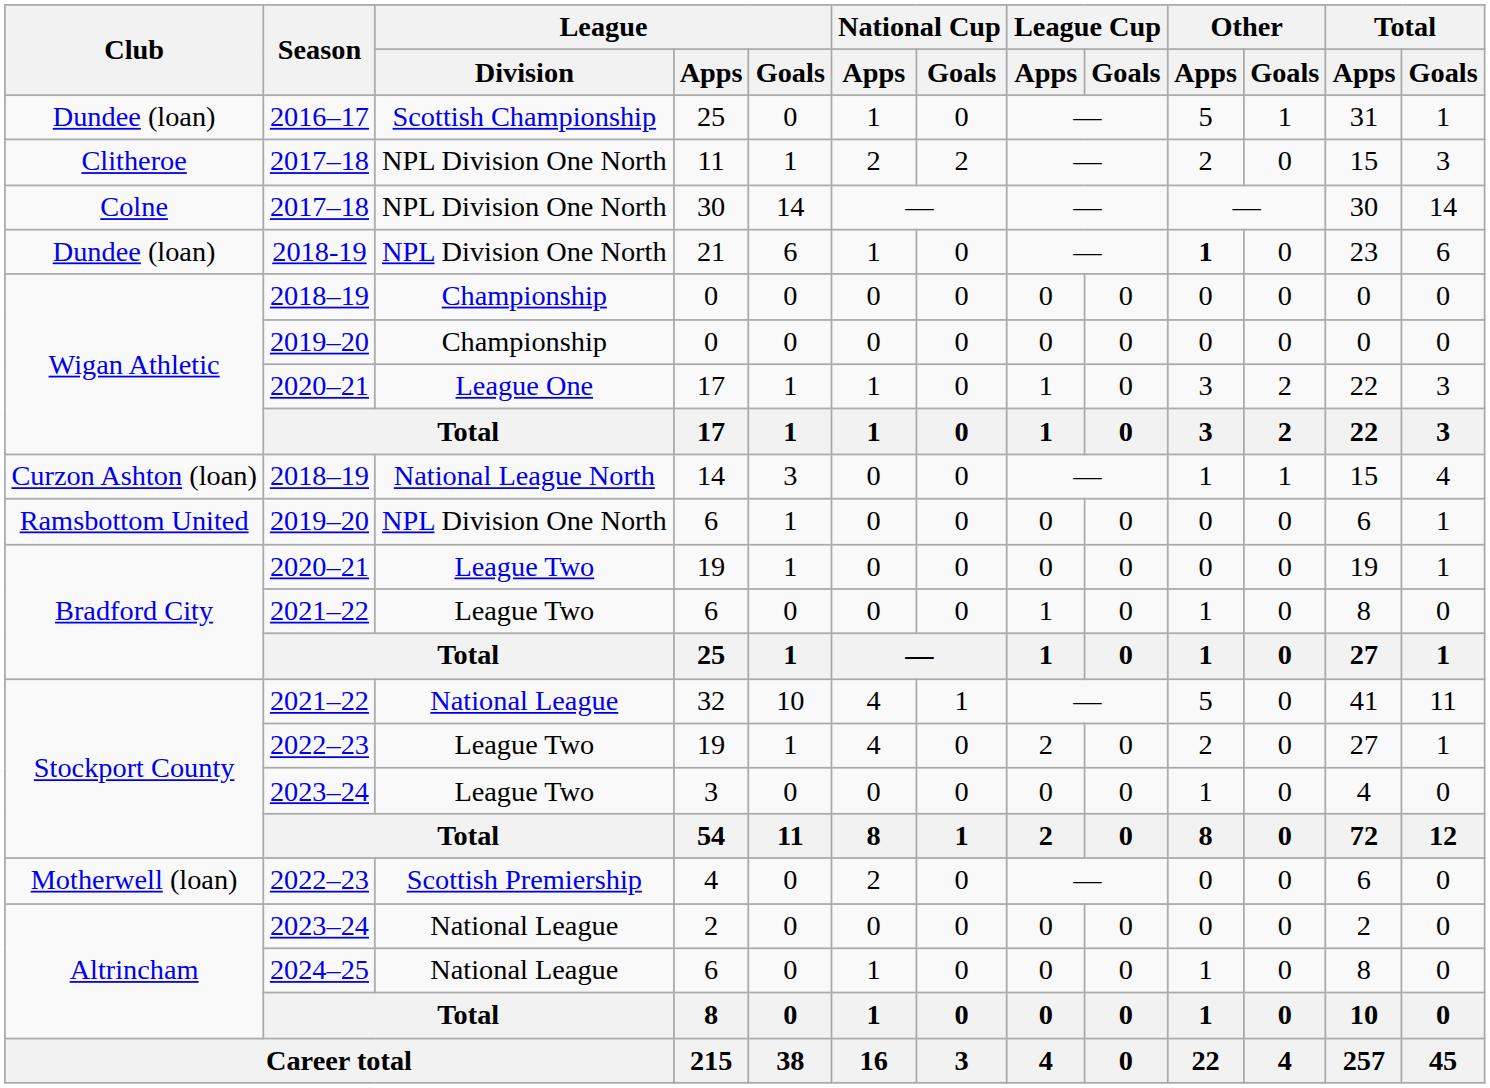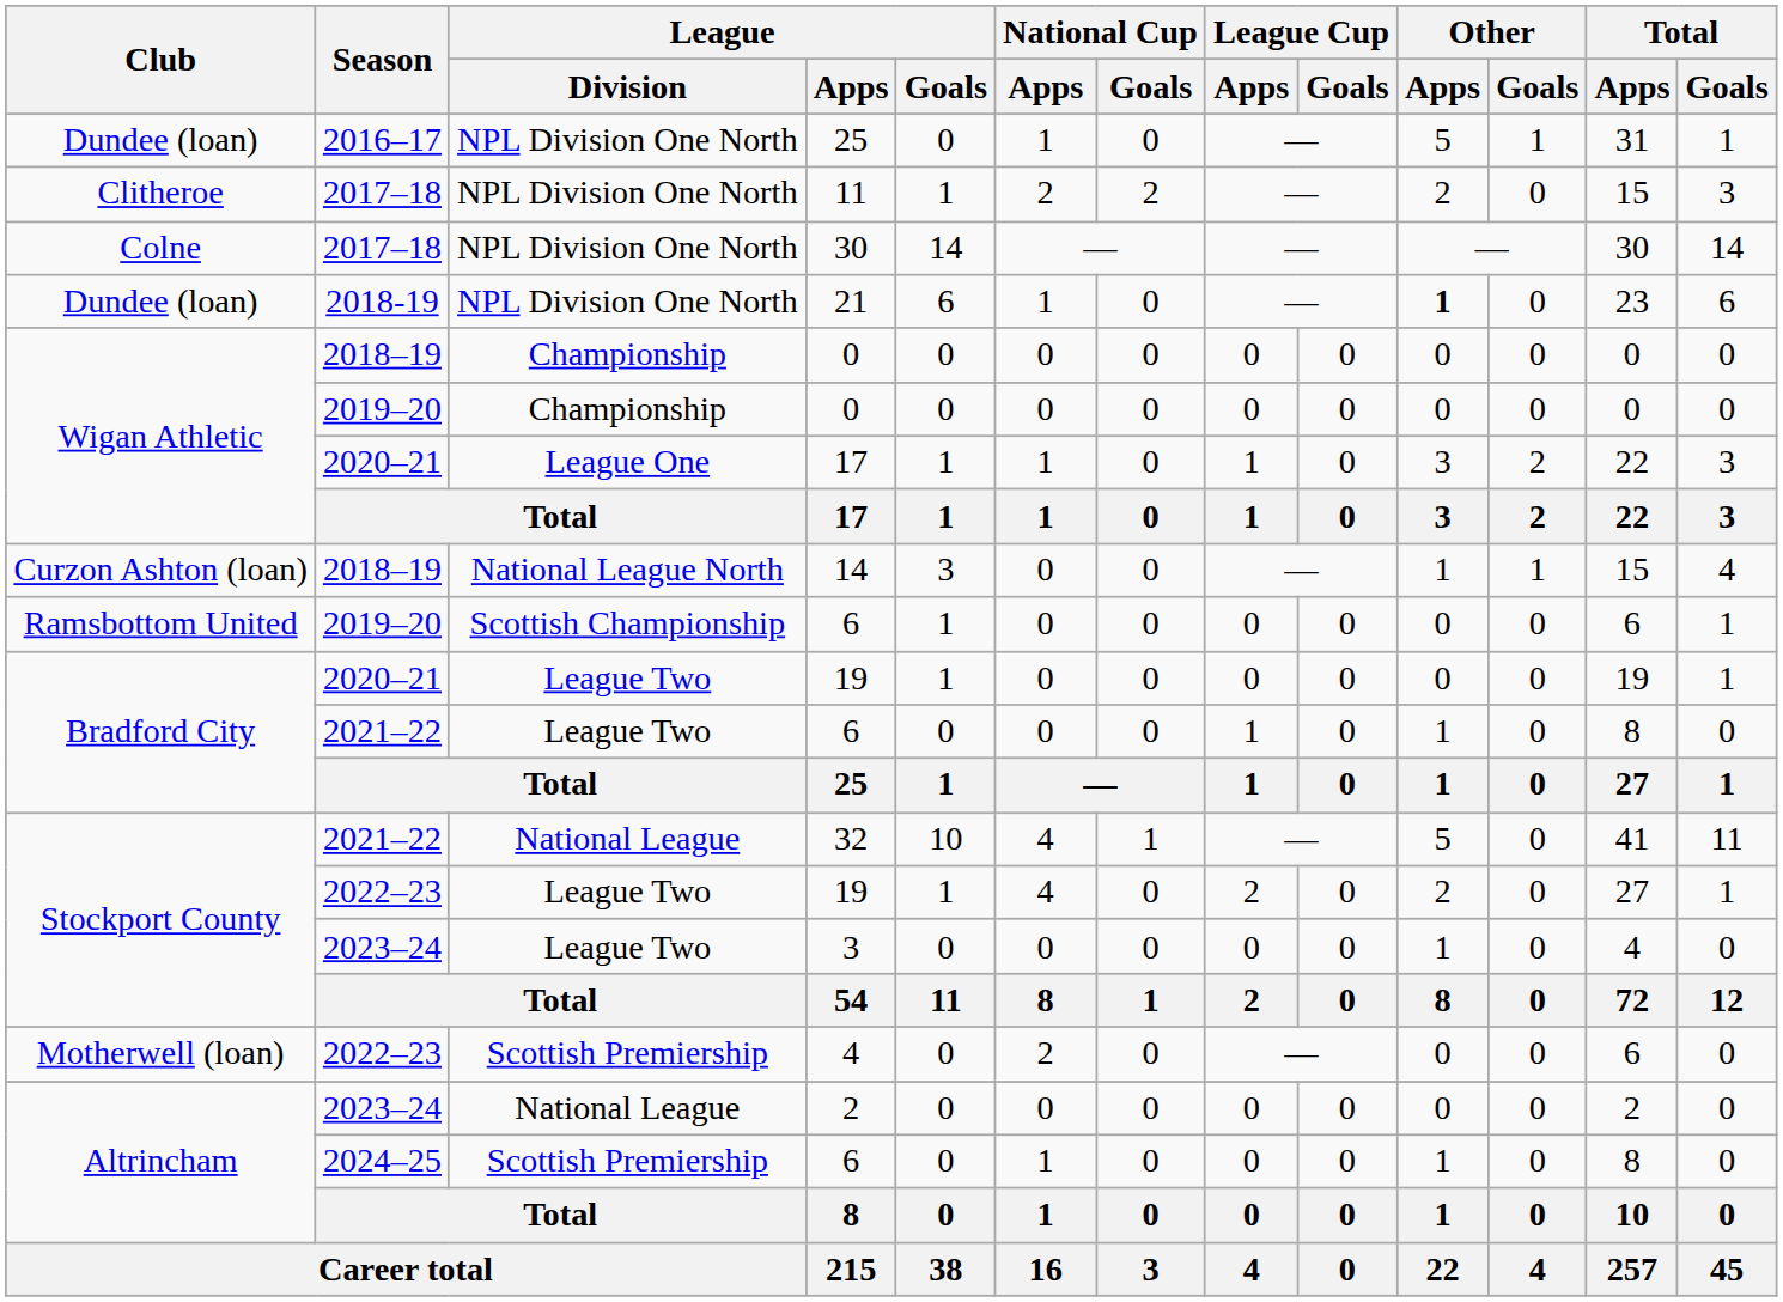 <table class="wikitable" style="text-align: center">
 <tr>
 <th rowspan="2">Club</th>
 <th rowspan="2">Season</th>
 <th colspan="3">League</th>
 <th colspan="2">National Cup</th>
 <th colspan="2">League Cup</th>
 <th colspan="2">Other</th>
 <th colspan="2">Total</th>
 </tr>
 <tr>
 <th>Division</th>
 <th>Apps</th>
 <th>Goals</th>
 <th>Apps</th>
 <th>Goals</th>
 <th>Apps</th>
 <th>Goals</th>
 <th>Apps</th>
 <th>Goals</th>
 <th>Apps</th>
 <th>Goals</th>
 </tr>
 <tr>
 <td><a href='#'>Dundee</a> (loan)</td>
 <td><a href='#'>2016–17</a></td>
-<td><a href='#'>Scottish Championship</a></td>
+<td><a href='#'>NPL</a> Division One North</td>
 <td>25</td>
 <td>0</td>
 <td>1</td>
 <td>0</td>
 <td colspan="2">—</td>
 <td>5</td>
 <td>1</td>
 <td>31</td>
 <td>1</td>
 </tr>
 <tr>
 <td><a href='#'>Clitheroe</a></td>
 <td><a href='#'>2017–18</a></td>
 <td>NPL Division One North</td>
 <td>11</td>
 <td>1</td>
 <td>2</td>
 <td>2</td>
 <td colspan="2">—</td>
 <td>2</td>
 <td>0</td>
 <td>15</td>
 <td>3</td>
 </tr>
 <tr>
 <td><a href='#'>Colne</a></td>
 <td><a href='#'>2017–18</a></td>
 <td>NPL Division One North</td>
 <td>30</td>
 <td>14</td>
 <td colspan="2">—</td>
 <td colspan="2">—</td>
 <td colspan="2">—</td>
 <td>30</td>
 <td>14</td>
 </tr>
 <tr>
 <td><a href='#'>Dundee</a> (loan)</td>
 <td><a href='#'>2018-19</a></td>
 <td><a href='#'>NPL</a> Division One North</td>
 <td>21</td>
 <td>6</td>
 <td>1</td>
 <td>0</td>
 <td colspan="2">—</td>
 <td><strong>1</strong></td>
 <td>0</td>
 <td>23</td>
 <td>6</td>
 </tr>
 <tr>
 <td rowspan="4"><a href='#'>Wigan Athletic</a></td>
 <td><a href='#'>2018–19</a></td>
 <td><a href='#'>Championship</a></td>
 <td>0</td>
 <td>0</td>
 <td>0</td>
 <td>0</td>
 <td>0</td>
 <td>0</td>
 <td>0</td>
 <td>0</td>
 <td>0</td>
 <td>0</td>
 </tr>
 <tr>
 <td><a href='#'>2019–20</a></td>
 <td>Championship</td>
 <td>0</td>
 <td>0</td>
 <td>0</td>
 <td>0</td>
 <td>0</td>
 <td>0</td>
 <td>0</td>
 <td>0</td>
 <td>0</td>
 <td>0</td>
 </tr>
 <tr>
 <td><a href='#'>2020–21</a></td>
 <td><a href='#'>League One</a></td>
 <td>17</td>
 <td>1</td>
 <td>1</td>
 <td>0</td>
 <td>1</td>
 <td>0</td>
 <td>3</td>
 <td>2</td>
 <td>22</td>
 <td>3</td>
 </tr>
 <tr>
 <th colspan="2">Total</th>
 <th>17</th>
 <th>1</th>
 <th>1</th>
 <th>0</th>
 <th>1</th>
 <th>0</th>
 <th>3</th>
 <th>2</th>
 <th>22</th>
 <th>3</th>
 </tr>
 <tr>
 <td><a href='#'>Curzon Ashton</a> (loan)</td>
 <td><a href='#'>2018–19</a></td>
 <td><a href='#'>National League North</a></td>
 <td>14</td>
 <td>3</td>
 <td>0</td>
 <td>0</td>
 <td colspan="2">—</td>
 <td>1</td>
 <td>1</td>
 <td>15</td>
 <td>4</td>
 </tr>
 <tr>
 <td><a href='#'>Ramsbottom United</a></td>
 <td><a href='#'>2019–20</a></td>
-<td><a href='#'>NPL</a> Division One North</td>
+<td><a href='#'>Scottish Championship</a></td>
 <td>6</td>
 <td>1</td>
 <td>0</td>
 <td>0</td>
 <td>0</td>
 <td>0</td>
 <td>0</td>
 <td>0</td>
 <td>6</td>
 <td>1</td>
 </tr>
 <tr>
 <td rowspan="3"><a href='#'>Bradford City</a></td>
 <td><a href='#'>2020–21</a></td>
 <td><a href='#'>League Two</a></td>
 <td>19</td>
 <td>1</td>
 <td>0</td>
 <td>0</td>
 <td>0</td>
 <td>0</td>
 <td>0</td>
 <td>0</td>
 <td>19</td>
 <td>1</td>
 </tr>
 <tr>
 <td><a href='#'>2021–22</a></td>
 <td>League Two</td>
 <td>6</td>
 <td>0</td>
 <td>0</td>
 <td>0</td>
 <td>1</td>
 <td>0</td>
 <td>1</td>
 <td>0</td>
 <td>8</td>
 <td>0</td>
 </tr>
 <tr>
 <th colspan="2">Total</th>
 <th>25</th>
 <th>1</th>
 <th colspan="2">—</th>
 <th>1</th>
 <th>0</th>
 <th>1</th>
 <th>0</th>
 <th>27</th>
 <th>1</th>
 </tr>
 <tr>
 <td rowspan="4"><a href='#'>Stockport County</a></td>
 <td><a href='#'>2021–22</a></td>
 <td><a href='#'>National League</a></td>
 <td>32</td>
 <td>10</td>
 <td>4</td>
 <td>1</td>
 <td colspan="2">—</td>
 <td>5</td>
 <td>0</td>
 <td>41</td>
 <td>11</td>
 </tr>
 <tr>
 <td><a href='#'>2022–23</a></td>
 <td>League Two</td>
 <td>19</td>
 <td>1</td>
 <td>4</td>
 <td>0</td>
 <td>2</td>
 <td>0</td>
 <td>2</td>
 <td>0</td>
 <td>27</td>
 <td>1</td>
 </tr>
 <tr>
 <td><a href='#'>2023–24</a></td>
 <td>League Two</td>
 <td>3</td>
 <td>0</td>
 <td>0</td>
 <td>0</td>
 <td>0</td>
 <td>0</td>
 <td>1</td>
 <td>0</td>
 <td>4</td>
 <td>0</td>
 </tr>
 <tr>
 <th colspan="2">Total</th>
 <th>54</th>
 <th>11</th>
 <th>8</th>
 <th>1</th>
 <th>2</th>
 <th>0</th>
 <th>8</th>
 <th>0</th>
 <th>72</th>
 <th>12</th>
 </tr>
 <tr>
 <td><a href='#'>Motherwell</a> (loan)</td>
 <td><a href='#'>2022–23</a></td>
 <td><a href='#'>Scottish Premiership</a></td>
 <td>4</td>
 <td>0</td>
 <td>2</td>
 <td>0</td>
 <td colspan="2">—</td>
 <td>0</td>
 <td>0</td>
 <td>6</td>
 <td>0</td>
 </tr>
 <tr>
 <td rowspan="3"><a href='#'>Altrincham</a></td>
 <td><a href='#'>2023–24</a></td>
 <td>National League</td>
 <td>2</td>
 <td>0</td>
 <td>0</td>
 <td>0</td>
 <td>0</td>
 <td>0</td>
 <td>0</td>
 <td>0</td>
 <td>2</td>
 <td>0</td>
 </tr>
 <tr>
 <td><a href='#'>2024–25</a></td>
-<td>National League</td>
+<td><a href='#'>Scottish Premiership</a></td>
 <td>6</td>
 <td>0</td>
 <td>1</td>
 <td>0</td>
 <td>0</td>
 <td>0</td>
 <td>1</td>
 <td>0</td>
 <td>8</td>
 <td>0</td>
 </tr>
 <tr>
 <th colspan="2">Total</th>
 <th>8</th>
 <th>0</th>
 <th>1</th>
 <th>0</th>
 <th>0</th>
 <th>0</th>
 <th>1</th>
 <th>0</th>
 <th>10</th>
 <th>0</th>
 </tr>
 <tr>
 <th colspan="3">Career total</th>
 <th>215</th>
 <th>38</th>
 <th>16</th>
 <th>3</th>
 <th>4</th>
 <th>0</th>
 <th>22</th>
 <th>4</th>
 <th>257</th>
 <th>45</th>
 </tr>
 </table>
